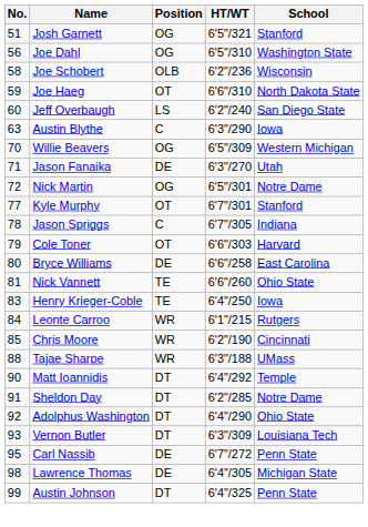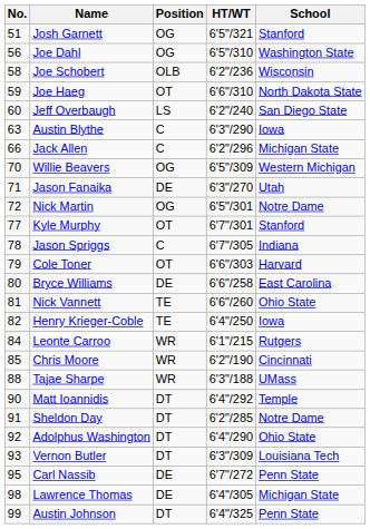 <table class="wikitable sortable">
 <tr>
 <th>No.</th>
 <th>Name</th>
 <th>Position</th>
 <th>HT/WT</th>
 <th>School</th>
 </tr>
 <tr>
 <td>51</td>
 <td><a href='#'>Josh Garnett</a></td>
 <td>OG</td>
 <td>6'5"/321</td>
 <td><a href='#'>Stanford</a></td>
 </tr>
 <tr>
 <td>56</td>
 <td><a href='#'>Joe Dahl</a></td>
 <td>OG</td>
 <td>6'5"/310</td>
 <td><a href='#'>Washington State</a></td>
 </tr>
 <tr>
 <td>58</td>
 <td><a href='#'>Joe Schobert</a></td>
 <td>OLB</td>
 <td>6'2"/236</td>
 <td><a href='#'>Wisconsin</a></td>
 </tr>
 <tr>
 <td>59</td>
 <td><a href='#'>Joe Haeg</a></td>
 <td>OT</td>
 <td>6'6"/310</td>
 <td><a href='#'>North Dakota State</a></td>
 </tr>
 <tr>
 <td>60</td>
 <td><a href='#'>Jeff Overbaugh</a></td>
 <td>LS</td>
 <td>6'2"/240</td>
 <td><a href='#'>San Diego State</a></td>
 </tr>
 <tr>
 <td>63</td>
 <td><a href='#'>Austin Blythe</a></td>
 <td>C</td>
 <td>6'3"/290</td>
 <td><a href='#'>Iowa</a></td>
+</tr>
+<tr>
+<td>66</td>
+<td><a href='#'>Jack Allen</a></td>
+<td>C</td>
+<td>6'2"/296</td>
+<td><a href='#'>Michigan State</a></td>
 </tr>
 <tr>
 <td>70</td>
 <td><a href='#'>Willie Beavers</a></td>
 <td>OG</td>
 <td>6'5"/309</td>
 <td><a href='#'>Western Michigan</a></td>
 </tr>
 <tr>
 <td>71</td>
 <td><a href='#'>Jason Fanaika</a></td>
 <td>DE</td>
 <td>6'3"/270</td>
 <td><a href='#'>Utah</a></td>
 </tr>
 <tr>
 <td>72</td>
 <td><a href='#'>Nick Martin</a></td>
 <td>OG</td>
 <td>6'5"/301</td>
 <td><a href='#'>Notre Dame</a></td>
 </tr>
 <tr>
 <td>77</td>
 <td><a href='#'>Kyle Murphy</a></td>
 <td>OT</td>
 <td>6'7"/301</td>
 <td><a href='#'>Stanford</a></td>
 </tr>
 <tr>
 <td>78</td>
 <td><a href='#'>Jason Spriggs</a></td>
 <td>C</td>
 <td>6'7"/305</td>
 <td><a href='#'>Indiana</a></td>
 </tr>
 <tr>
 <td>79</td>
 <td><a href='#'>Cole Toner</a></td>
 <td>OT</td>
 <td>6'6"/303</td>
 <td><a href='#'>Harvard</a></td>
 </tr>
 <tr>
 <td>80</td>
 <td><a href='#'>Bryce Williams</a></td>
 <td>DE</td>
 <td>6'6"/258</td>
 <td><a href='#'>East Carolina</a></td>
 </tr>
 <tr>
 <td>81</td>
 <td><a href='#'>Nick Vannett</a></td>
 <td>TE</td>
 <td>6'6"/260</td>
 <td><a href='#'>Ohio State</a></td>
 </tr>
 <tr>
-<td>83</td>
+<td>82</td>
 <td><a href='#'>Henry Krieger-Coble</a></td>
 <td>TE</td>
 <td>6'4"/250</td>
 <td><a href='#'>Iowa</a></td>
 </tr>
 <tr>
 <td>84</td>
 <td><a href='#'>Leonte Carroo</a></td>
 <td>WR</td>
 <td>6'1"/215</td>
 <td><a href='#'>Rutgers</a></td>
 </tr>
 <tr>
 <td>85</td>
 <td><a href='#'>Chris Moore</a></td>
 <td>WR</td>
 <td>6'2"/190</td>
 <td><a href='#'>Cincinnati</a></td>
 </tr>
 <tr>
 <td>88</td>
 <td><a href='#'>Tajae Sharpe</a></td>
 <td>WR</td>
 <td>6'3"/188</td>
 <td><a href='#'>UMass</a></td>
 </tr>
 <tr>
 <td>90</td>
 <td><a href='#'>Matt Ioannidis</a></td>
 <td>DT</td>
 <td>6'4"/292</td>
 <td><a href='#'>Temple</a></td>
 </tr>
 <tr>
 <td>91</td>
 <td><a href='#'>Sheldon Day</a></td>
 <td>DT</td>
 <td>6'2"/285</td>
 <td><a href='#'>Notre Dame</a></td>
 </tr>
 <tr>
 <td>92</td>
 <td><a href='#'>Adolphus Washington</a></td>
 <td>DT</td>
 <td>6'4"/290</td>
 <td><a href='#'>Ohio State</a></td>
 </tr>
 <tr>
 <td>93</td>
 <td><a href='#'>Vernon Butler</a></td>
 <td>DT</td>
 <td>6'3"/309</td>
 <td><a href='#'>Louisiana Tech</a></td>
 </tr>
 <tr>
 <td>95</td>
 <td><a href='#'>Carl Nassib</a></td>
 <td>DE</td>
 <td>6'7"/272</td>
 <td><a href='#'>Penn State</a></td>
 </tr>
 <tr>
 <td>98</td>
 <td><a href='#'>Lawrence Thomas</a></td>
 <td>DE</td>
 <td>6'4"/305</td>
 <td><a href='#'>Michigan State</a></td>
 </tr>
 <tr>
 <td>99</td>
 <td><a href='#'>Austin Johnson</a></td>
 <td>DT</td>
 <td>6'4"/325</td>
 <td><a href='#'>Penn State</a></td>
 </tr>
 </table>
